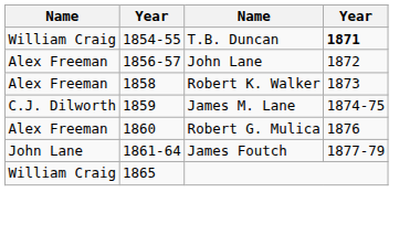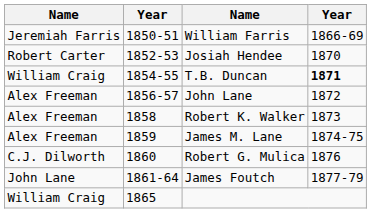 <table class="wikitable">
 <tr>
 <th>Name</th>
 <th>Year</th>
 <th>Name</th>
 <th>Year</th>
+</tr>
+<tr>
+<td>Jeremiah Farris</td>
+<td>1850-51</td>
+<td>William Farris</td>
+<td>1866-69</td>
+</tr>
+<tr>
+<td>Robert Carter</td>
+<td>1852-53</td>
+<td>Josiah Hendee</td>
+<td>1870</td>
 </tr>
 <tr>
 <td>William Craig</td>
 <td>1854-55</td>
 <td>T.B. Duncan</td>
 <td><strong>1871</strong></td>
 </tr>
 <tr>
 <td>Alex Freeman</td>
 <td>1856-57</td>
 <td>John Lane</td>
 <td>1872</td>
 </tr>
 <tr>
 <td>Alex Freeman</td>
 <td>1858</td>
 <td>Robert K. Walker</td>
 <td>1873</td>
 </tr>
 <tr>
-<td>C.J. Dilworth</td>
+<td>Alex Freeman</td>
 <td>1859</td>
 <td>James M. Lane</td>
 <td>1874-75</td>
 </tr>
 <tr>
-<td>Alex Freeman</td>
+<td>C.J. Dilworth</td>
 <td>1860</td>
 <td>Robert G. Mulica</td>
 <td>1876</td>
 </tr>
 <tr>
 <td>John Lane</td>
 <td>1861-64</td>
 <td>James Foutch</td>
 <td>1877-79</td>
 </tr>
 <tr>
 <td>William Craig</td>
 <td>1865</td>
 </tr>
 </table>
